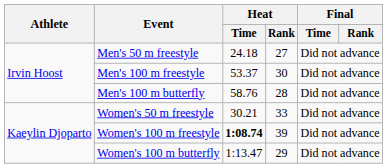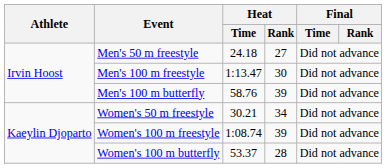 <table class=wikitable style=font-size:90%;text-align:center>
 <tr>
 <th rowspan=2>Athlete</th>
 <th rowspan=2>Event</th>
 <th colspan=2>Heat</th>
 <th colspan=2>Final</th>
 </tr>
 <tr style=font-size:95%>
 <th>Time</th>
 <th>Rank</th>
 <th>Time</th>
 <th>Rank</th>
 </tr>
 <tr align=center>
 <td align=left rowspan=3><a href='#'>Irvin Hoost</a></td>
 <td align=left><a href='#'>Men's 50 m freestyle</a></td>
 <td>24.18</td>
 <td>27</td>
 <td colspan=2>Did not advance</td>
 </tr>
 <tr align=center>
 <td align=left><a href='#'>Men's 100 m freestyle</a></td>
-<td>53.37</td>
+<td>1:13.47</td>
 <td>30</td>
 <td colspan=2>Did not advance</td>
 </tr>
 <tr align=center>
 <td align=left><a href='#'>Men's 100 m butterfly</a></td>
 <td>58.76</td>
-<td>28</td>
+<td>39</td>
 <td colspan=2>Did not advance</td>
 </tr>
 <tr align=center>
 <td align=left rowspan=3><a href='#'>Kaeylin Djoparto</a></td>
 <td align=left><a href='#'>Women's 50 m freestyle</a></td>
 <td>30.21</td>
-<td>33</td>
+<td>34</td>
 <td colspan=2>Did not advance</td>
 </tr>
 <tr align=center>
 <td align=left><a href='#'>Women's 100 m freestyle</a></td>
-<td><strong>1:08.74</strong></td>
+<td>1:08.74</td>
 <td>39</td>
 <td colspan=2>Did not advance</td>
 </tr>
 <tr align=center>
 <td align=left><a href='#'>Women's 100 m butterfly</a></td>
-<td>1:13.47</td>
-<td>29</td>
+<td>53.37</td>
+<td>28</td>
 <td colspan=2>Did not advance</td>
 </tr>
 </table>
